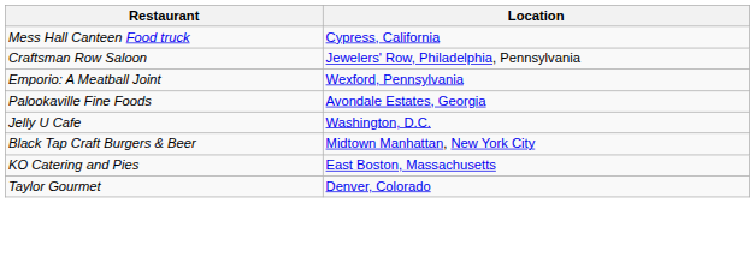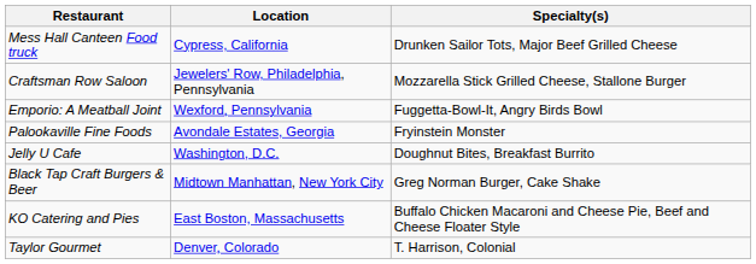 <table class="wikitable" style="width:100%;">
 <tr>
 <th>Restaurant</th>
 <th>Location</th>
+<th>Specialty(s)</th>
 </tr>
 <tr>
 <td><em>Mess Hall Canteen <a href='#'>Food truck</a></em></td>
 <td><a href='#'>Cypress, California</a></td>
+<td>Drunken Sailor Tots, Major Beef Grilled Cheese</td>
 </tr>
 <tr>
 <td><em>Craftsman Row Saloon</em></td>
 <td><a href='#'>Jewelers' Row, Philadelphia</a>, Pennsylvania</td>
+<td>Mozzarella Stick Grilled Cheese, Stallone Burger</td>
 </tr>
 <tr>
 <td><em>Emporio: A Meatball Joint</em></td>
 <td><a href='#'>Wexford, Pennsylvania</a></td>
+<td>Fuggetta-Bowl-It, Angry Birds Bowl</td>
 </tr>
 <tr>
 <td><em>Palookaville Fine Foods</em></td>
 <td><a href='#'>Avondale Estates, Georgia</a></td>
+<td>Fryinstein Monster</td>
 </tr>
 <tr>
 <td><em>Jelly U Cafe</em></td>
 <td><a href='#'>Washington, D.C.</a></td>
+<td>Doughnut Bites, Breakfast Burrito</td>
 </tr>
 <tr>
 <td><em>Black Tap Craft Burgers & Beer</em></td>
 <td><a href='#'>Midtown Manhattan</a>, <a href='#'>New York City</a></td>
+<td>Greg Norman Burger, Cake Shake</td>
 </tr>
 <tr>
 <td><em>KO Catering and Pies</em></td>
 <td><a href='#'>East Boston, Massachusetts</a></td>
+<td>Buffalo Chicken Macaroni and Cheese Pie, Beef and Cheese Floater Style</td>
 </tr>
 <tr>
 <td><em>Taylor Gourmet</em></td>
 <td><a href='#'>Denver, Colorado</a></td>
+<td>T. Harrison, Colonial</td>
 </tr>
 </table>
